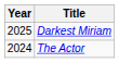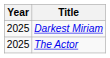 <table class="wikitable">
 <tr>
 <th>Year</th>
 <th>Title</th>
 </tr>
 <tr>
 <td>2025</td>
 <td><em><a href='#'>Darkest Miriam</a></em></td>
 </tr>
 <tr>
-<td>2024</td>
+<td>2025</td>
 <td><em><a href='#'>The Actor</a></em></td>
 </tr>
 </table>
